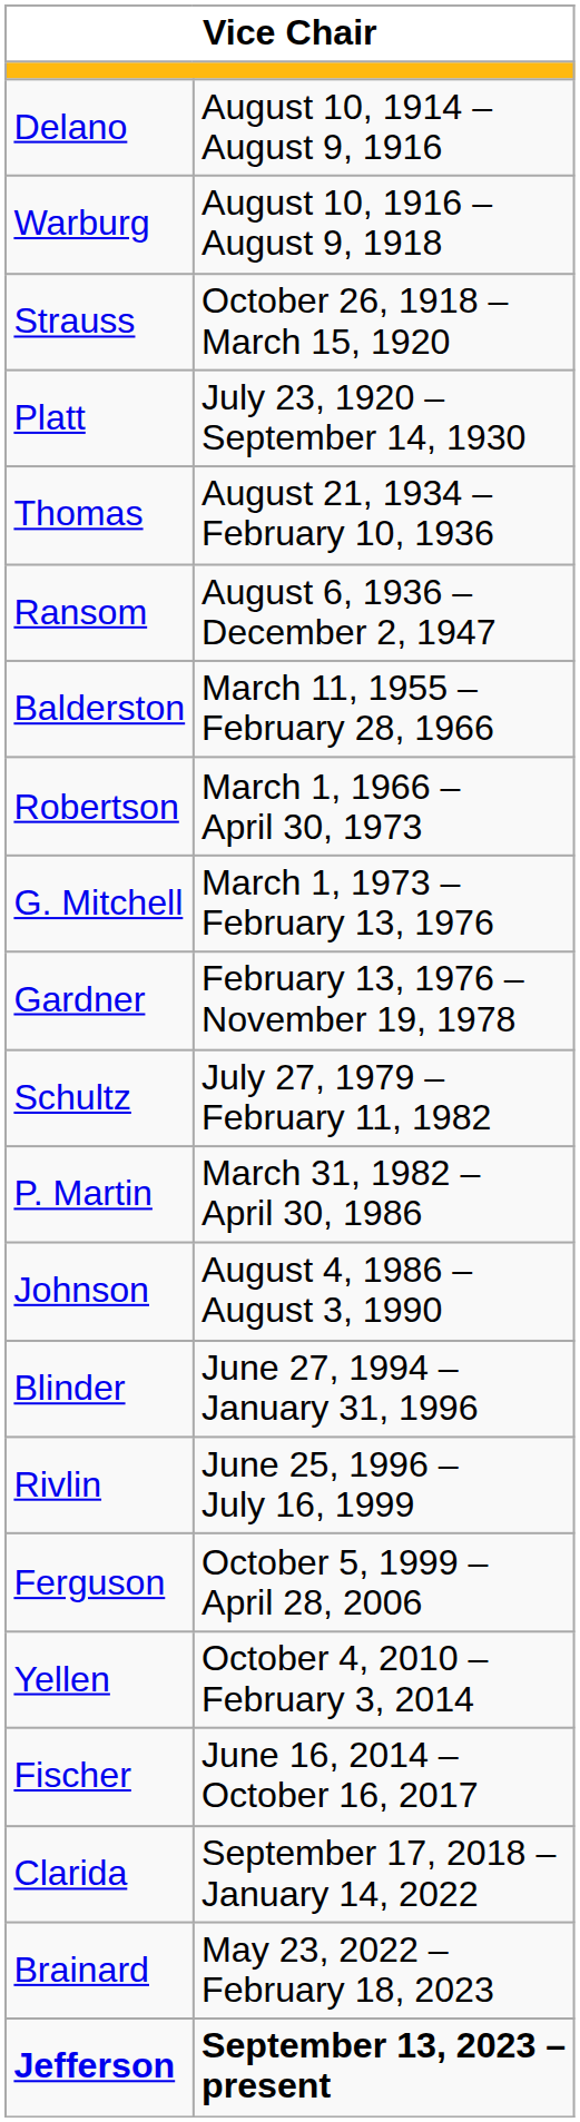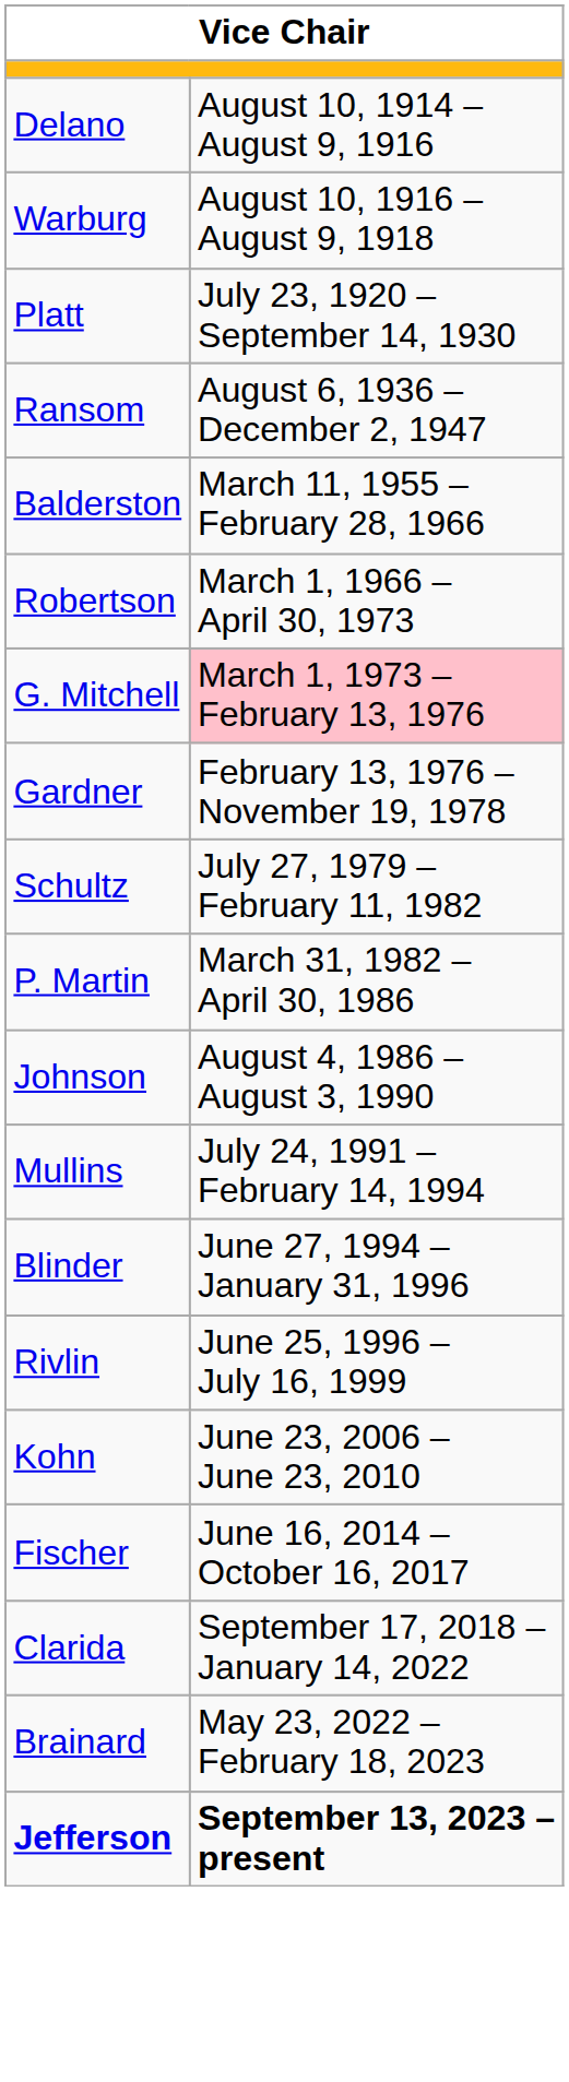 <table class="wikitable">
 <tr>
 <th colspan="2" style="background:#fff;">Vice Chair</th>
 </tr>
 <tr>
 <td colspan="2" style="background: #FFB90F;"></td>
 </tr>
 <tr>
 <td><a href='#'>Delano</a></td>
 <td>August 10, 1914 –<br>August 9, 1916</td>
 </tr>
 <tr>
 <td><a href='#'>Warburg</a></td>
 <td>August 10, 1916 –<br>August 9, 1918</td>
 </tr>
 <tr>
-<td><a href='#'>Strauss</a></td>
-<td>October 26, 1918 –<br>March 15, 1920</td>
-</tr>
-<tr>
 <td><a href='#'>Platt</a></td>
 <td>July 23, 1920 –<br>September 14, 1930</td>
-</tr>
-<tr>
-<td><a href='#'>Thomas</a></td>
-<td>August 21, 1934 –<br>February 10, 1936</td>
 </tr>
 <tr>
 <td><a href='#'>Ransom</a></td>
 <td>August 6, 1936 –<br>December 2, 1947</td>
 </tr>
 <tr>
 <td><a href='#'>Balderston</a></td>
 <td>March 11, 1955 –<br>February 28, 1966</td>
 </tr>
 <tr>
 <td><a href='#'>Robertson</a></td>
 <td>March 1, 1966 –<br>April 30, 1973</td>
 </tr>
 <tr>
 <td><a href='#'>G. Mitchell</a></td>
-<td>March 1, 1973 –<br>February 13, 1976</td>
+<td style="background: pink;">March 1, 1973 –<br>February 13, 1976</td>
 </tr>
 <tr>
 <td><a href='#'>Gardner</a></td>
 <td>February 13, 1976 –<br>November 19, 1978</td>
 </tr>
 <tr>
 <td><a href='#'>Schultz</a></td>
 <td>July 27, 1979 –<br>February 11, 1982</td>
 </tr>
 <tr>
 <td><a href='#'>P. Martin</a></td>
 <td>March 31, 1982 –<br>April 30, 1986</td>
 </tr>
 <tr>
 <td><a href='#'>Johnson</a></td>
 <td>August 4, 1986 –<br>August 3, 1990</td>
 </tr>
 <tr>
+<td><a href='#'>Mullins</a></td>
+<td>July 24, 1991 –<br>February 14, 1994</td>
+</tr>
+<tr>
 <td><a href='#'>Blinder</a></td>
 <td>June 27, 1994 –<br>January 31, 1996</td>
 </tr>
 <tr>
 <td><a href='#'>Rivlin</a></td>
 <td>June 25, 1996 –<br>July 16, 1999</td>
 </tr>
 <tr>
-<td><a href='#'>Ferguson</a></td>
-<td>October 5, 1999 –<br>April 28, 2006</td>
-</tr>
-<tr>
-<td><a href='#'>Yellen</a></td>
-<td>October 4, 2010 –<br>February 3, 2014</td>
+<td><a href='#'>Kohn</a></td>
+<td>June 23, 2006 –<br>June 23, 2010</td>
 </tr>
 <tr>
 <td><a href='#'>Fischer</a></td>
 <td>June 16, 2014 –<br>October 16, 2017</td>
 </tr>
 <tr>
 <td><a href='#'>Clarida</a></td>
 <td>September 17, 2018 –<br>January 14, 2022</td>
 </tr>
 <tr>
 <td><a href='#'>Brainard</a></td>
 <td>May 23, 2022 –<br>February 18, 2023</td>
 </tr>
 <tr>
 <td><strong><a href='#'>Jefferson</a></strong></td>
 <td><strong>September 13, 2023 –<br>present</strong></td>
 </tr>
 </table>
